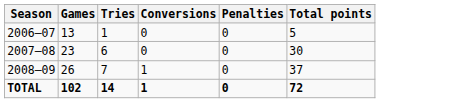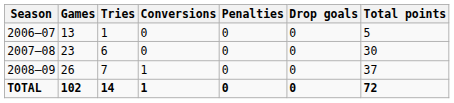 <table class="wikitable" border="1">
 <tr>
 <th>Season</th>
 <th>Games</th>
 <th>Tries</th>
 <th>Conversions</th>
 <th>Penalties</th>
+<th>Drop goals</th>
 <th>Total points</th>
 </tr>
 <tr>
 <td>2006–07</td>
 <td>13</td>
 <td>1</td>
+<td>0</td>
 <td>0</td>
 <td>0</td>
 <td>5</td>
 </tr>
 <tr>
 <td>2007–08</td>
 <td>23</td>
 <td>6</td>
 <td>0</td>
 <td>0</td>
+<td>0</td>
 <td>30</td>
 </tr>
 <tr>
 <td>2008–09</td>
 <td>26</td>
 <td>7</td>
 <td>1</td>
+<td>0</td>
 <td>0</td>
 <td>37</td>
 </tr>
 <tr>
 <td><strong>TOTAL</strong></td>
 <td><strong>102</strong></td>
 <td><strong>14</strong></td>
 <td><strong>1</strong></td>
 <td><strong>0</strong></td>
+<td><strong>0</strong></td>
 <td><strong>72</strong></td>
 </tr>
 </table>
